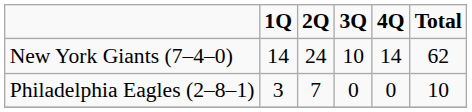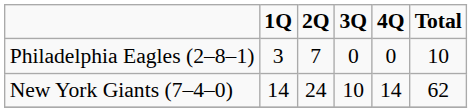 <table class="wikitable" 80%>
 <tr>
 <td></td>
 <td><strong>1Q</strong></td>
 <td><strong>2Q</strong></td>
 <td><strong>3Q</strong></td>
 <td><strong>4Q</strong></td>
 <td><strong>Total</strong></td>
 </tr>
 <tr align="center" bgcolor="">
+<td>Philadelphia Eagles (2–8–1)</td>
+<td>3</td>
+<td>7</td>
+<td>0</td>
+<td>0</td>
+<td>10</td>
+</tr>
+<tr align="center" bgcolor="">
 <td – align="left">New York Giants (7–4–0)</td>
 <td>14</td>
 <td>24</td>
 <td>10</td>
 <td>14</td>
 <td>62</td>
 </tr>
 <tr align="center" bgcolor="">
-<td>Philadelphia Eagles (2–8–1)</td>
-<td>3</td>
-<td>7</td>
-<td>0</td>
-<td>0</td>
-<td>10</td>
-</tr>
-<tr align="center" bgcolor="">
 </tr>
 </table>
